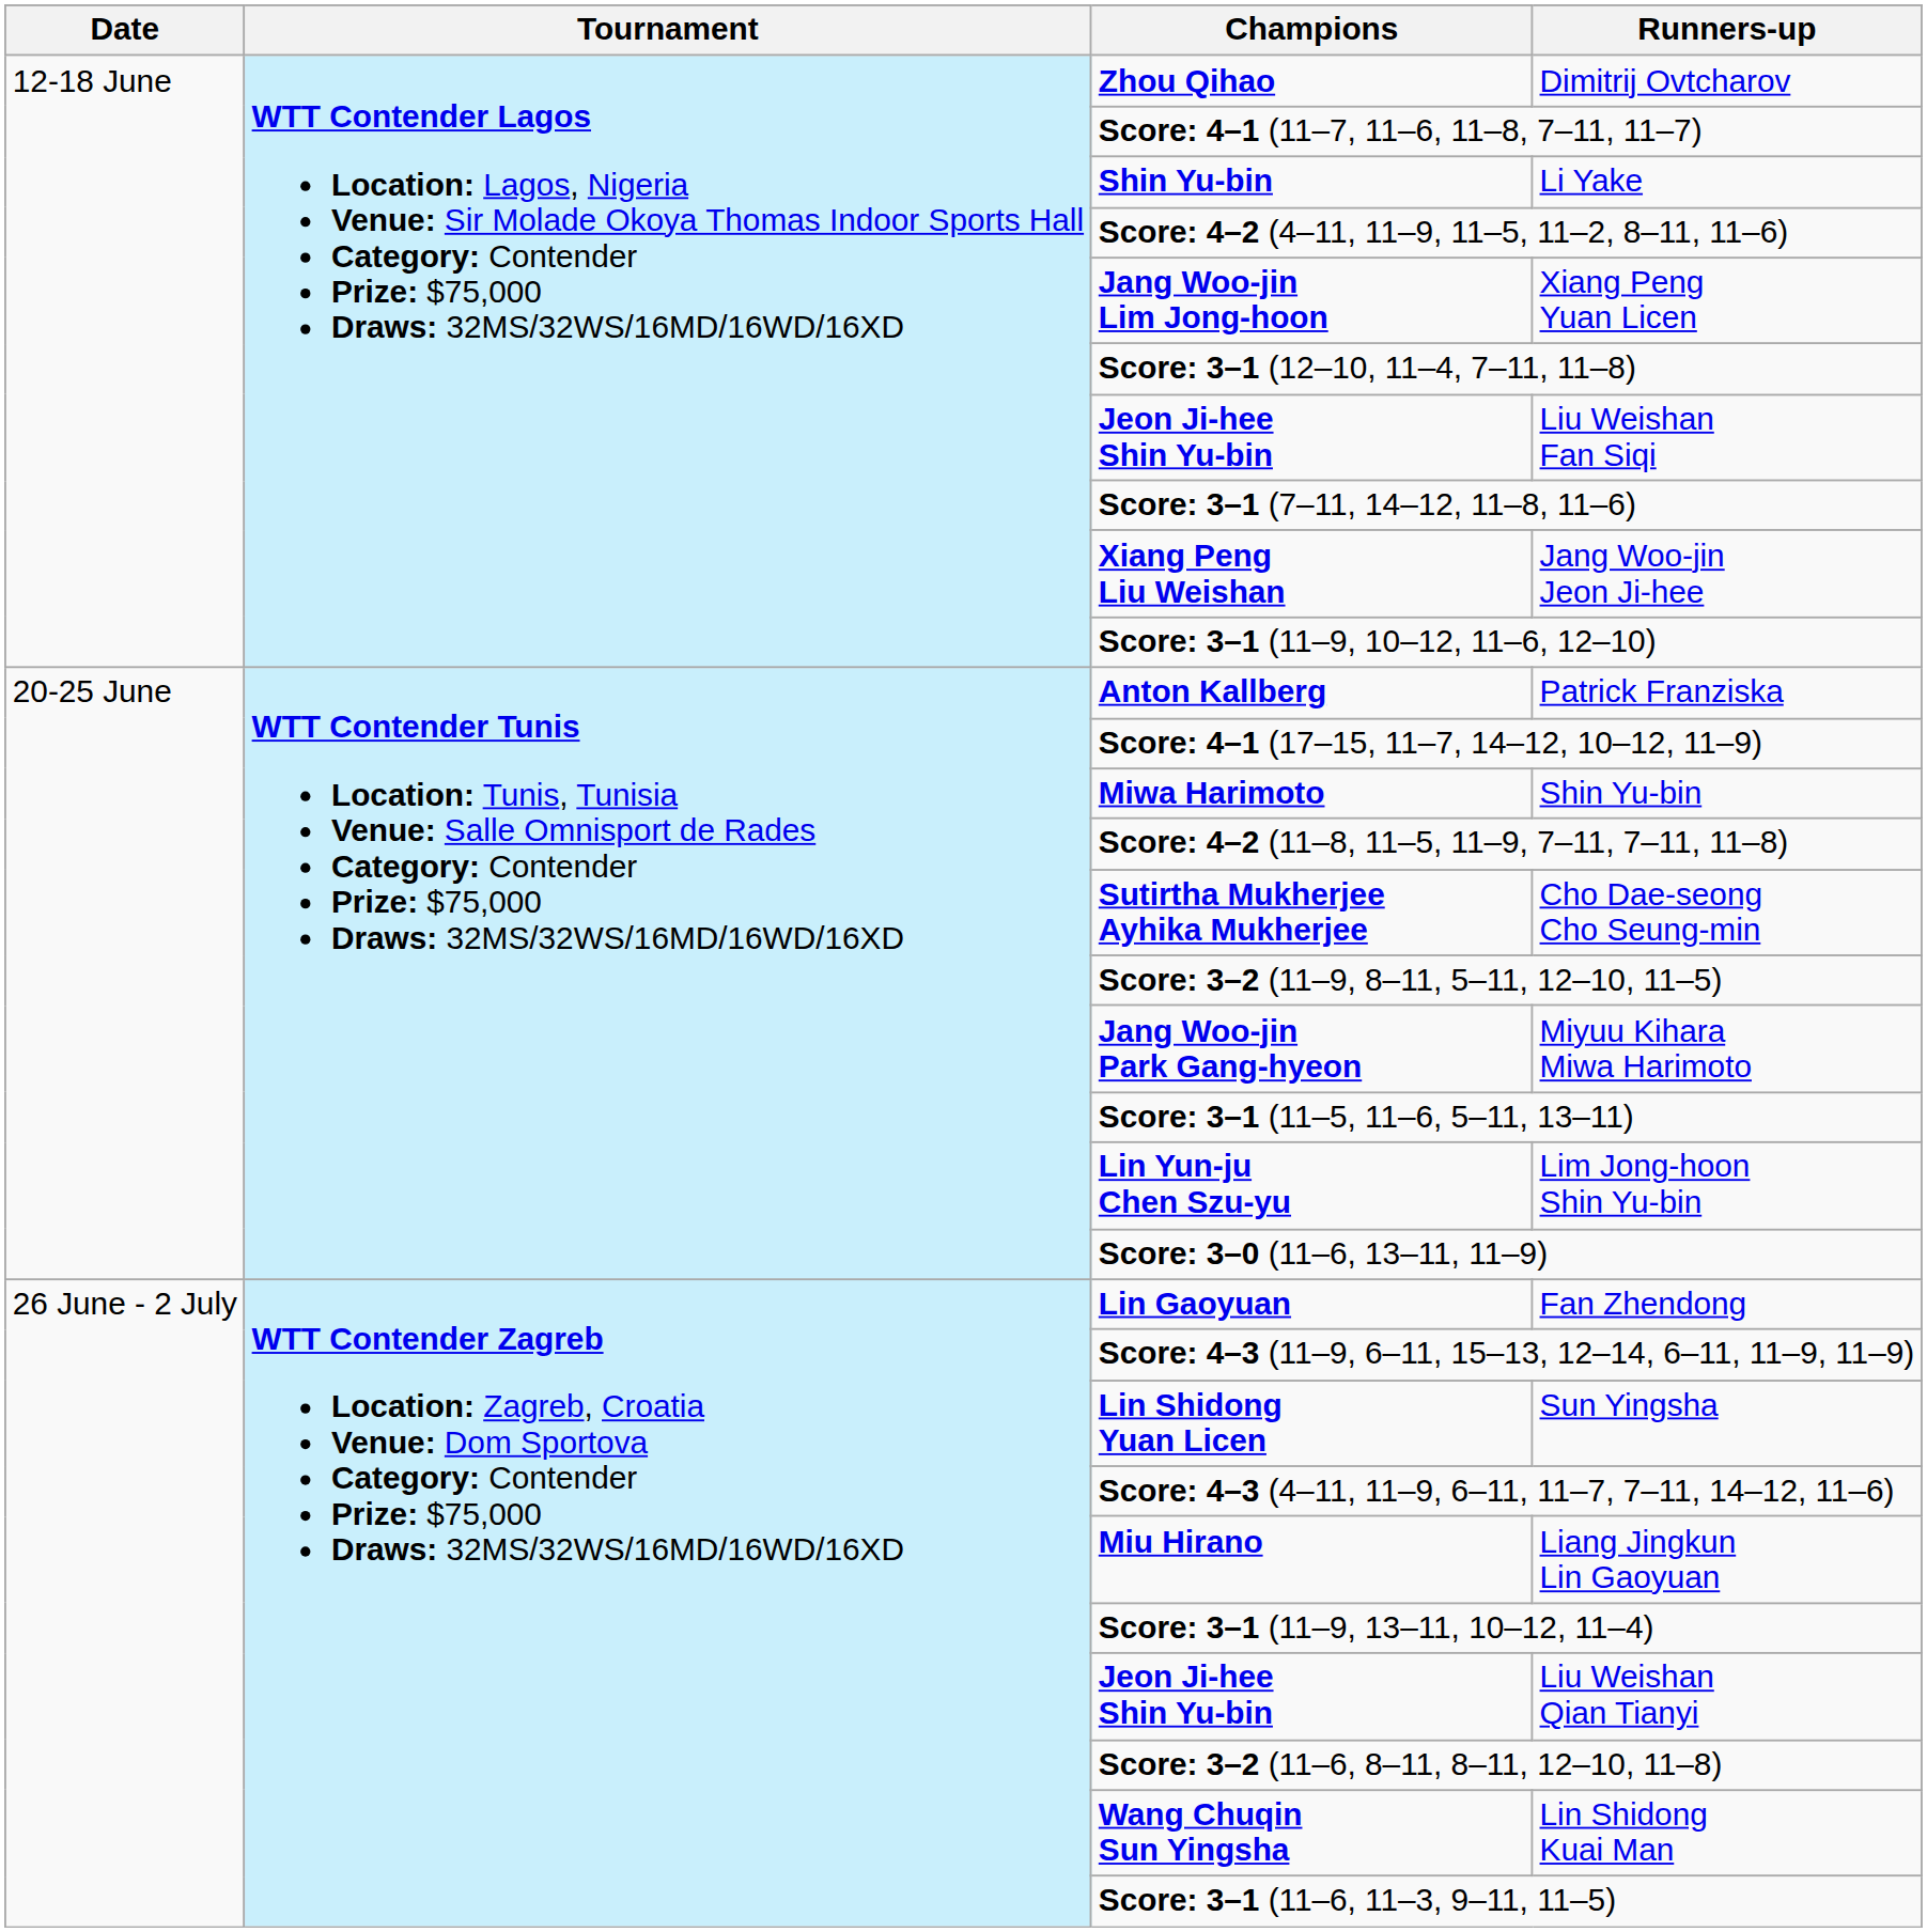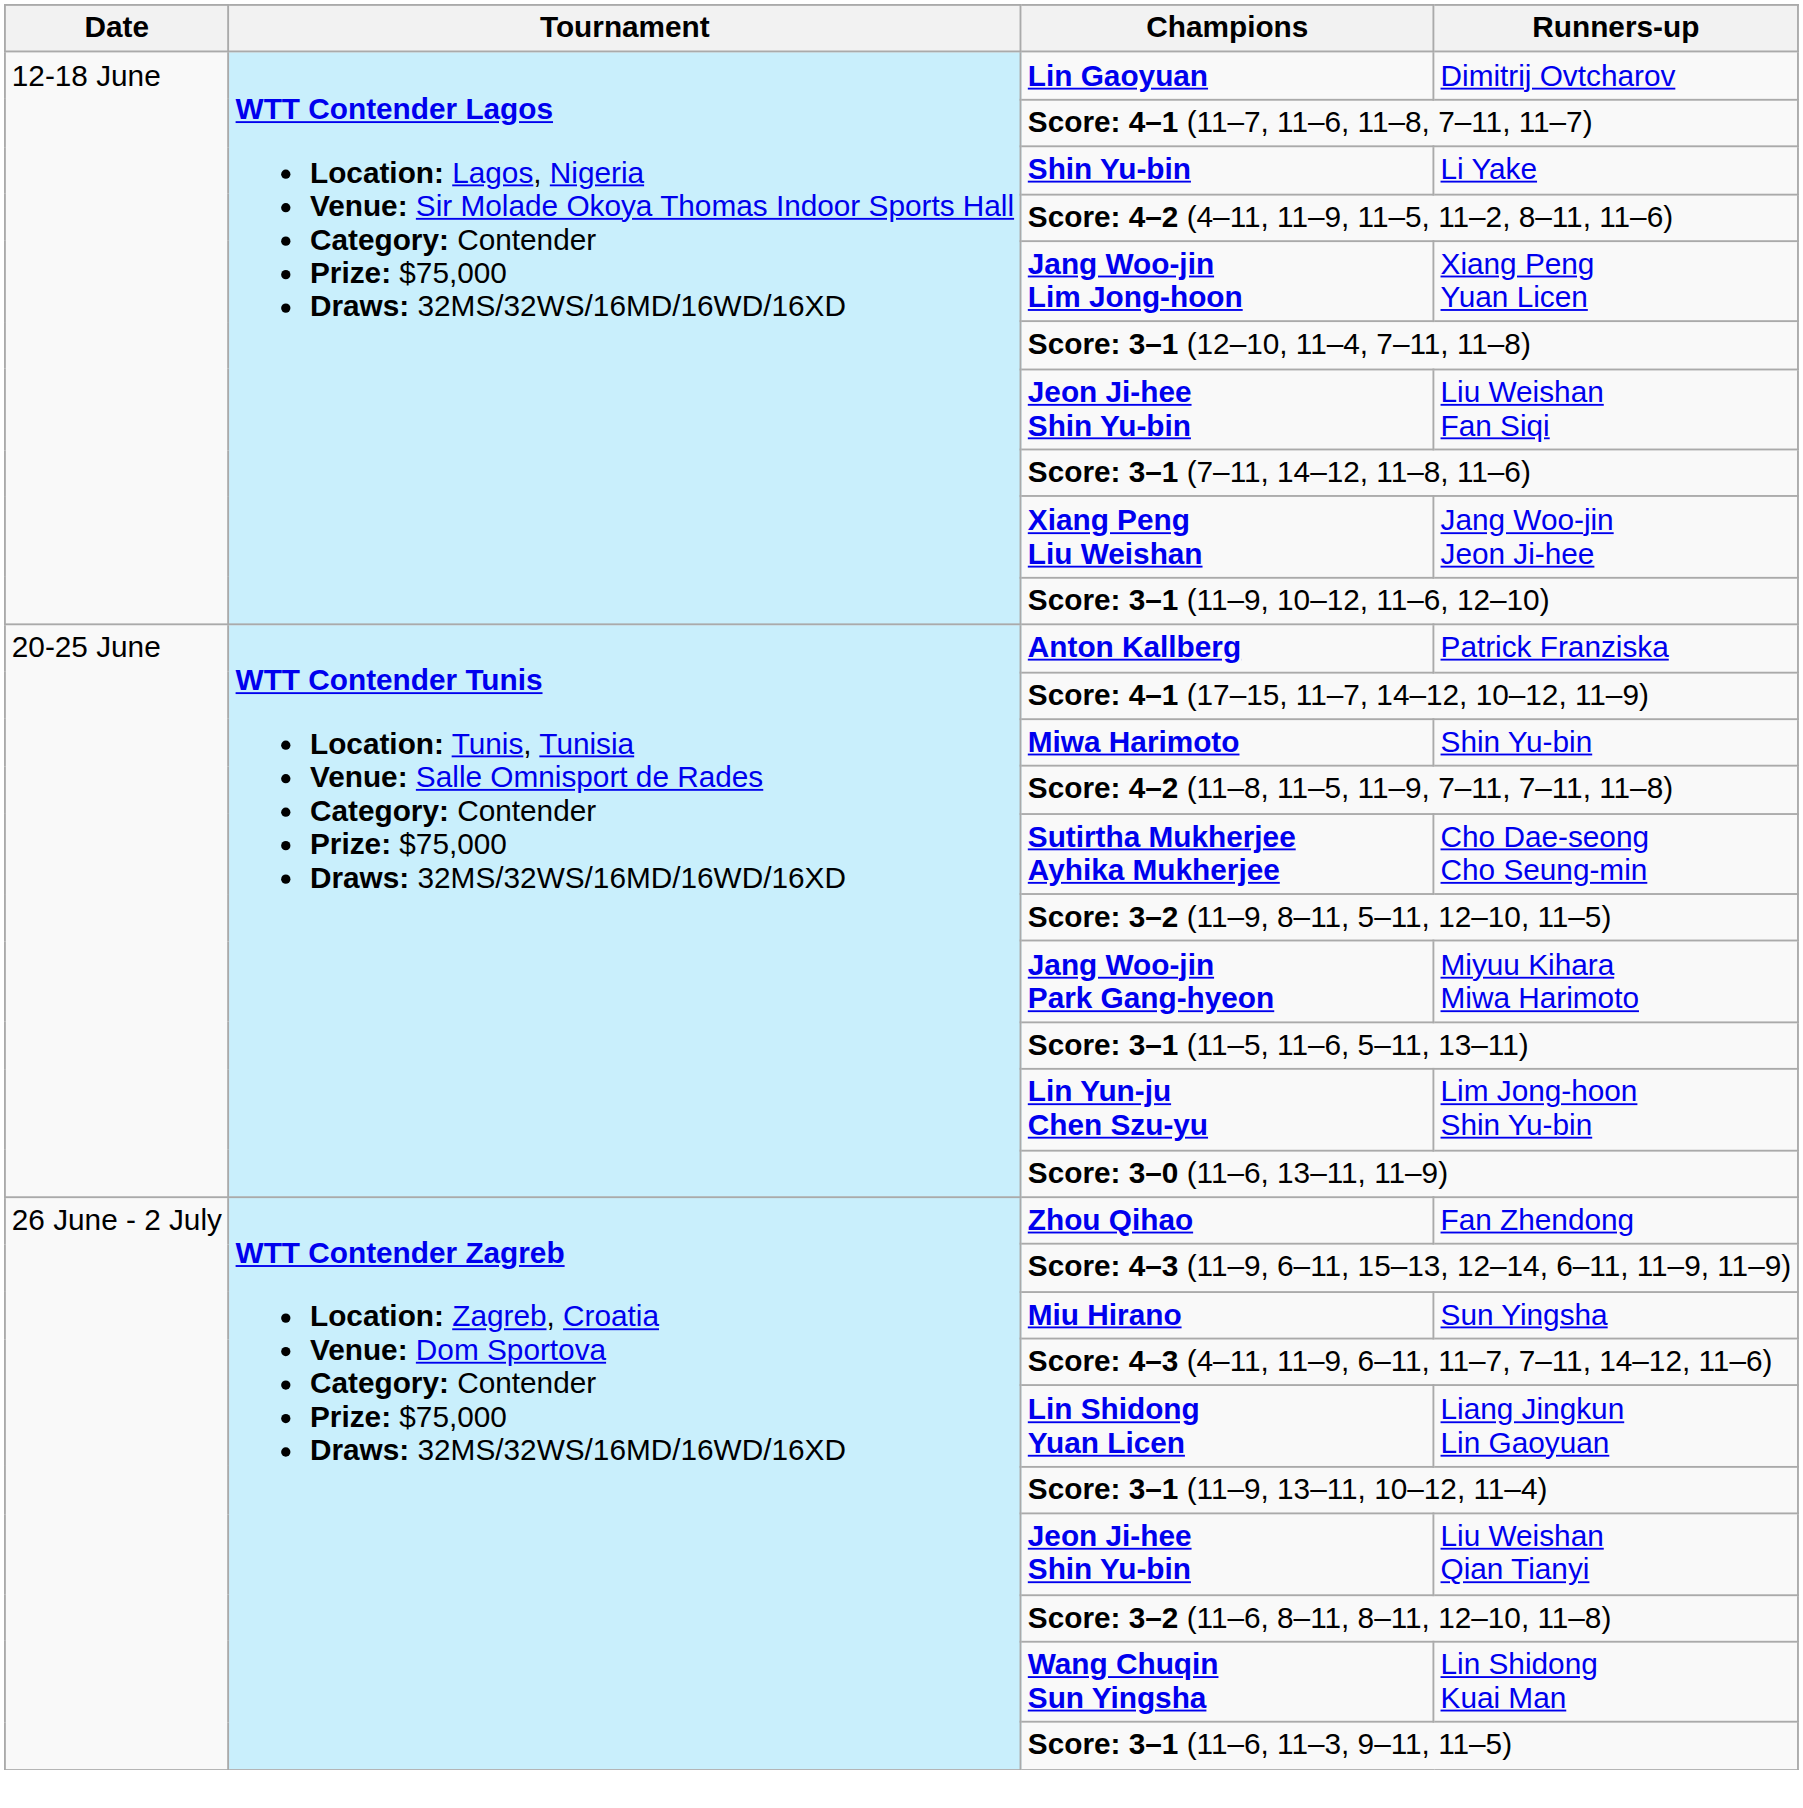 <table class="wikitable">
 <tr>
 <th scope=col>Date</th>
 <th scope=col>Tournament</th>
 <th scope=col>Champions</th>
 <th scope=col>Runners-up</th>
 </tr>
 <tr valign=top>
 <td rowspan=10>12-18 June</td>
 <td style="background:#C9EFFC;" rowspan="10"><br><strong><a href='#'>WTT Contender Lagos</a></strong><ul><li><strong>Location:</strong> <a href='#'>Lagos</a>, <a href='#'>Nigeria</a></li><li><strong>Venue:</strong> <a href='#'>Sir Molade Okoya Thomas Indoor Sports Hall</a></li><li><strong>Category:</strong> Contender</li><li><strong>Prize:</strong> $75,000</li><li><strong>Draws:</strong> 32MS/32WS/16MD/16WD/16XD</li></ul></td>
-<td><strong> <a href='#'>Zhou Qihao</a></strong></td>
+<td><strong> <a href='#'>Lin Gaoyuan</a></strong></td>
 <td> <a href='#'>Dimitrij Ovtcharov</a></td>
 </tr>
 <tr>
 <td colspan=2><strong>Score: 4–1</strong> (11–7, 11–6, 11–8, 7–11, 11–7)</td>
 </tr>
 <tr valign=top>
 <td><strong> <a href='#'>Shin Yu-bin</a></strong></td>
 <td> <a href='#'>Li Yake</a></td>
 </tr>
 <tr>
 <td colspan=2><strong>Score: 4–2</strong> (4–11, 11–9, 11–5, 11–2, 8–11, 11–6)</td>
 </tr>
 <tr valign=top>
 <td><strong> <a href='#'>Jang Woo-jin</a><br> <a href='#'>Lim Jong-hoon</a></strong></td>
 <td> <a href='#'>Xiang Peng</a><br> <a href='#'>Yuan Licen</a></td>
 </tr>
 <tr>
 <td colspan=2><strong>Score: 3–1</strong> (12–10, 11–4, 7–11, 11–8)</td>
 </tr>
 <tr valign=top>
 <td><strong> <a href='#'>Jeon Ji-hee</a><br> <a href='#'>Shin Yu-bin</a></strong></td>
 <td> <a href='#'>Liu Weishan</a><br> <a href='#'>Fan Siqi</a></td>
 </tr>
 <tr>
 <td colspan=2><strong>Score: 3–1</strong> (7–11, 14–12, 11–8, 11–6)</td>
 </tr>
 <tr valign=top>
 <td><strong> <a href='#'>Xiang Peng</a><br> <a href='#'>Liu Weishan</a></strong></td>
 <td> <a href='#'>Jang Woo-jin</a><br> <a href='#'>Jeon Ji-hee</a></td>
 </tr>
 <tr>
 <td colspan=2><strong>Score: 3–1</strong> (11–9, 10–12, 11–6, 12–10)</td>
 </tr>
 <tr valign=top>
 <td rowspan=10>20-25 June</td>
 <td style="background:#C9EFFC;" rowspan="10"><br><strong><a href='#'>WTT Contender Tunis</a></strong><ul><li><strong>Location:</strong> <a href='#'>Tunis</a>, <a href='#'>Tunisia</a></li><li><strong>Venue:</strong> <a href='#'>Salle Omnisport de Rades</a></li><li><strong>Category:</strong> Contender</li><li><strong>Prize:</strong> $75,000</li><li><strong>Draws:</strong> 32MS/32WS/16MD/16WD/16XD</li></ul></td>
 <td><strong> <a href='#'>Anton Kallberg</a></strong></td>
 <td> <a href='#'>Patrick Franziska</a></td>
 </tr>
 <tr>
 <td colspan=2><strong>Score: 4–1</strong> (17–15, 11–7, 14–12, 10–12, 11–9)</td>
 </tr>
 <tr valign=top>
 <td><strong> <a href='#'>Miwa Harimoto</a></strong></td>
 <td> <a href='#'>Shin Yu-bin</a></td>
 </tr>
 <tr>
 <td colspan=2><strong>Score: 4–2</strong> (11–8, 11–5, 11–9, 7–11, 7–11, 11–8)</td>
 </tr>
 <tr valign=top>
 <td><strong> <a href='#'>Sutirtha Mukherjee</a><br> <a href='#'>Ayhika Mukherjee</a></strong></td>
 <td> <a href='#'>Cho Dae-seong</a><br> <a href='#'>Cho Seung-min</a></td>
 </tr>
 <tr>
 <td colspan=2><strong>Score: 3–2</strong> (11–9, 8–11, 5–11, 12–10, 11–5)</td>
 </tr>
 <tr valign=top>
 <td><strong> <a href='#'>Jang Woo-jin</a><br> <a href='#'>Park Gang-hyeon</a></strong></td>
 <td> <a href='#'>Miyuu Kihara</a><br> <a href='#'>Miwa Harimoto</a></td>
 </tr>
 <tr>
 <td colspan=2><strong>Score: 3–1</strong> (11–5, 11–6, 5–11, 13–11)</td>
 </tr>
 <tr valign=top>
 <td><strong> <a href='#'>Lin Yun-ju</a><br> <a href='#'>Chen Szu-yu</a></strong></td>
 <td> <a href='#'>Lim Jong-hoon</a><br> <a href='#'>Shin Yu-bin</a></td>
 </tr>
 <tr>
 <td colspan=2><strong>Score: 3–0</strong> (11–6, 13–11, 11–9)</td>
 </tr>
 <tr valign=top>
 <td rowspan=10>26 June - 2 July</td>
 <td style="background:#C9EFFC;" rowspan="10"><br><strong><a href='#'>WTT Contender Zagreb</a></strong><ul><li><strong>Location:</strong> <a href='#'>Zagreb</a>, <a href='#'>Croatia</a></li><li><strong>Venue:</strong> <a href='#'>Dom Sportova</a></li><li><strong>Category:</strong> Contender</li><li><strong>Prize:</strong> $75,000</li><li><strong>Draws:</strong> 32MS/32WS/16MD/16WD/16XD</li></ul></td>
-<td><strong> <a href='#'>Lin Gaoyuan</a></strong></td>
+<td><strong> <a href='#'>Zhou Qihao</a></strong></td>
 <td> <a href='#'>Fan Zhendong</a></td>
 </tr>
 <tr>
 <td colspan=2><strong>Score: 4–3</strong> (11–9, 6–11, 15–13, 12–14, 6–11, 11–9, 11–9)</td>
 </tr>
 <tr valign=top>
-<td><strong> <a href='#'>Lin Shidong</a><br> <a href='#'>Yuan Licen</a></strong></td>
+<td><strong> <a href='#'>Miu Hirano</a></strong></td>
 <td> <a href='#'>Sun Yingsha</a></td>
 </tr>
 <tr>
 <td colspan=2><strong>Score: 4–3</strong> (4–11, 11–9, 6–11, 11–7, 7–11, 14–12, 11–6)</td>
 </tr>
 <tr valign=top>
-<td><strong> <a href='#'>Miu Hirano</a></strong></td>
+<td><strong> <a href='#'>Lin Shidong</a><br> <a href='#'>Yuan Licen</a></strong></td>
 <td> <a href='#'>Liang Jingkun</a><br> <a href='#'>Lin Gaoyuan</a></td>
 </tr>
 <tr>
 <td colspan=2><strong>Score: 3–1</strong> (11–9, 13–11, 10–12, 11–4)</td>
 </tr>
 <tr valign=top>
 <td><strong> <a href='#'>Jeon Ji-hee</a><br> <a href='#'>Shin Yu-bin</a></strong></td>
 <td> <a href='#'>Liu Weishan</a><br> <a href='#'>Qian Tianyi</a></td>
 </tr>
 <tr>
 <td colspan=2><strong>Score: 3–2</strong> (11–6, 8–11, 8–11, 12–10, 11–8)</td>
 </tr>
 <tr valign=top>
 <td><strong> <a href='#'>Wang Chuqin</a><br> <a href='#'>Sun Yingsha</a></strong></td>
 <td> <a href='#'>Lin Shidong</a><br> <a href='#'>Kuai Man</a></td>
 </tr>
 <tr>
 <td colspan=2><strong>Score: 3–1</strong> (11–6, 11–3, 9–11, 11–5)</td>
 </tr>
 </table>
